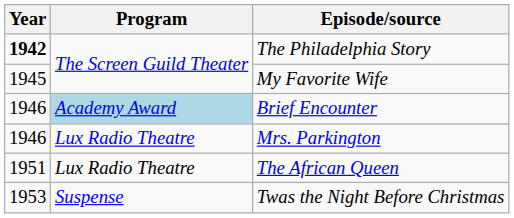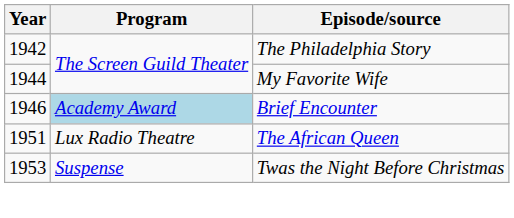 <table class="wikitable">
 <tr>
 <th>Year</th>
 <th>Program</th>
 <th>Episode/source</th>
 </tr>
 <tr>
-<td><strong>1942</strong></td>
+<td>1942</td>
 <td rowspan="2"><em><a href='#'>The Screen Guild Theater</a></em></td>
 <td><em>The Philadelphia Story</em></td>
 </tr>
 <tr>
-<td>1945</td>
+<td>1944</td>
 <td><em>My Favorite Wife</em></td>
 </tr>
 <tr>
 <td>1946</td>
 <td style="background: lightblue;"><em><a href='#'>Academy Award</a></em></td>
 <td><em><a href='#'>Brief Encounter</a></em></td>
-</tr>
-<tr>
-<td>1946</td>
-<td><em><a href='#'>Lux Radio Theatre</a></em></td>
-<td><em><a href='#'>Mrs. Parkington</a></em></td>
 </tr>
 <tr>
 <td>1951</td>
 <td><em>Lux Radio Theatre</em></td>
 <td><em><a href='#'>The African Queen</a></em></td>
 </tr>
 <tr>
 <td>1953</td>
 <td><em><a href='#'>Suspense</a></em></td>
 <td><em>Twas the Night Before Christmas</em></td>
 </tr>
 </table>
